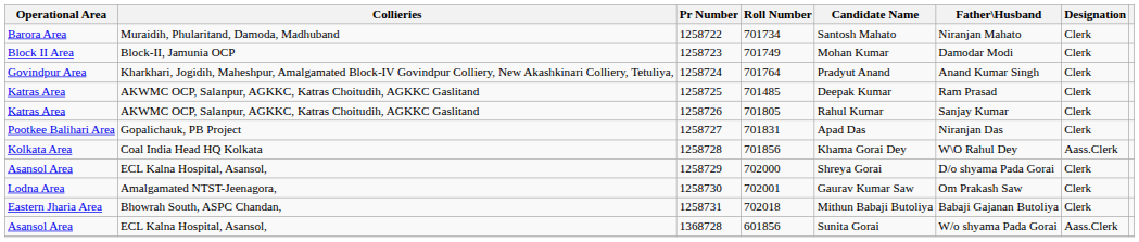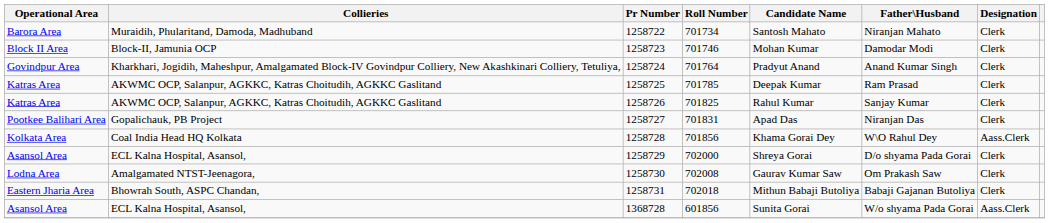 <table class="wikitable">
 <tr>
 <th>Operational Area</th>
 <th>Collieries</th>
 <th>Pr Number</th>
 <th>Roll Number</th>
 <th>Candidate Name</th>
 <th>Father\Husband</th>
 <th>Designation</th>
 <th></th>
 </tr>
 <tr>
 <td><a href='#'>Barora Area</a></td>
 <td>Muraidih, Phularitand, Damoda, Madhuband</td>
 <td>1258722</td>
 <td>701734</td>
 <td>Santosh Mahato</td>
 <td>Niranjan Mahato</td>
 <td>Clerk</td>
 <td></td>
 </tr>
 <tr>
 <td><a href='#'>Block II Area</a></td>
 <td>Block-II, Jamunia OCP</td>
 <td>1258723</td>
-<td>701749</td>
+<td>701746</td>
 <td>Mohan Kumar</td>
 <td>Damodar Modi</td>
 <td>Clerk</td>
 <td></td>
 </tr>
 <tr>
 <td><a href='#'>Govindpur Area</a></td>
 <td>Kharkhari, Jogidih, Maheshpur, Amalgamated Block-IV Govindpur Colliery, New Akashkinari Colliery, Tetuliya,</td>
 <td>1258724</td>
 <td>701764</td>
 <td>Pradyut Anand</td>
 <td>Anand Kumar Singh</td>
 <td>Clerk</td>
 <td></td>
 </tr>
 <tr>
 <td><a href='#'>Katras Area</a></td>
 <td>AKWMC OCP, Salanpur, AGKKC, Katras Choitudih, AGKKC Gaslitand</td>
 <td>1258725</td>
-<td>701485</td>
+<td>701785</td>
 <td>Deepak Kumar</td>
 <td>Ram Prasad</td>
 <td>Clerk</td>
 <td></td>
 </tr>
 <tr>
 <td><a href='#'>Katras Area</a></td>
 <td>AKWMC OCP, Salanpur, AGKKC, Katras Choitudih, AGKKC Gaslitand</td>
 <td>1258726</td>
-<td>701805</td>
+<td>701825</td>
 <td>Rahul Kumar</td>
 <td>Sanjay Kumar</td>
 <td>Clerk</td>
 <td></td>
 </tr>
 <tr>
 <td><a href='#'>Pootkee Balihari Area</a></td>
 <td>Gopalichauk, PB Project</td>
 <td>1258727</td>
 <td>701831</td>
 <td>Apad Das</td>
 <td>Niranjan Das</td>
 <td>Clerk</td>
 <td></td>
 </tr>
 <tr>
 <td><a href='#'>Kolkata Area</a></td>
 <td>Coal India Head HQ Kolkata</td>
 <td>1258728</td>
 <td>701856</td>
 <td>Khama Gorai Dey</td>
 <td>W\O Rahul Dey</td>
 <td>Aass.Clerk</td>
 <td></td>
 </tr>
 <tr>
 <td><a href='#'>Asansol Area</a></td>
 <td>ECL Kalna Hospital, Asansol,</td>
 <td>1258729</td>
 <td>702000</td>
 <td>Shreya Gorai</td>
 <td>D/o shyama Pada Gorai</td>
 <td>Clerk</td>
 <td></td>
 </tr>
 <tr>
 <td><a href='#'>Lodna Area</a></td>
 <td>Amalgamated NTST-Jeenagora,</td>
 <td>1258730</td>
-<td>702001</td>
+<td>702008</td>
 <td>Gaurav Kumar Saw</td>
 <td>Om Prakash Saw</td>
 <td>Clerk</td>
 <td></td>
 </tr>
 <tr>
 <td><a href='#'>Eastern Jharia Area</a></td>
 <td>Bhowrah South, ASPC Chandan,</td>
 <td>1258731</td>
 <td>702018</td>
 <td>Mithun Babaji Butoliya</td>
 <td>Babaji Gajanan Butoliya</td>
 <td>Clerk</td>
 <td></td>
 </tr>
 <tr>
 <td><a href='#'>Asansol Area</a></td>
 <td>ECL Kalna Hospital, Asansol,</td>
 <td>1368728</td>
 <td>601856</td>
 <td>Sunita Gorai</td>
 <td>W/o shyama Pada Gorai</td>
 <td>Aass.Clerk</td>
 <td></td>
 </tr>
 <tr>
 </tr>
 </table>
